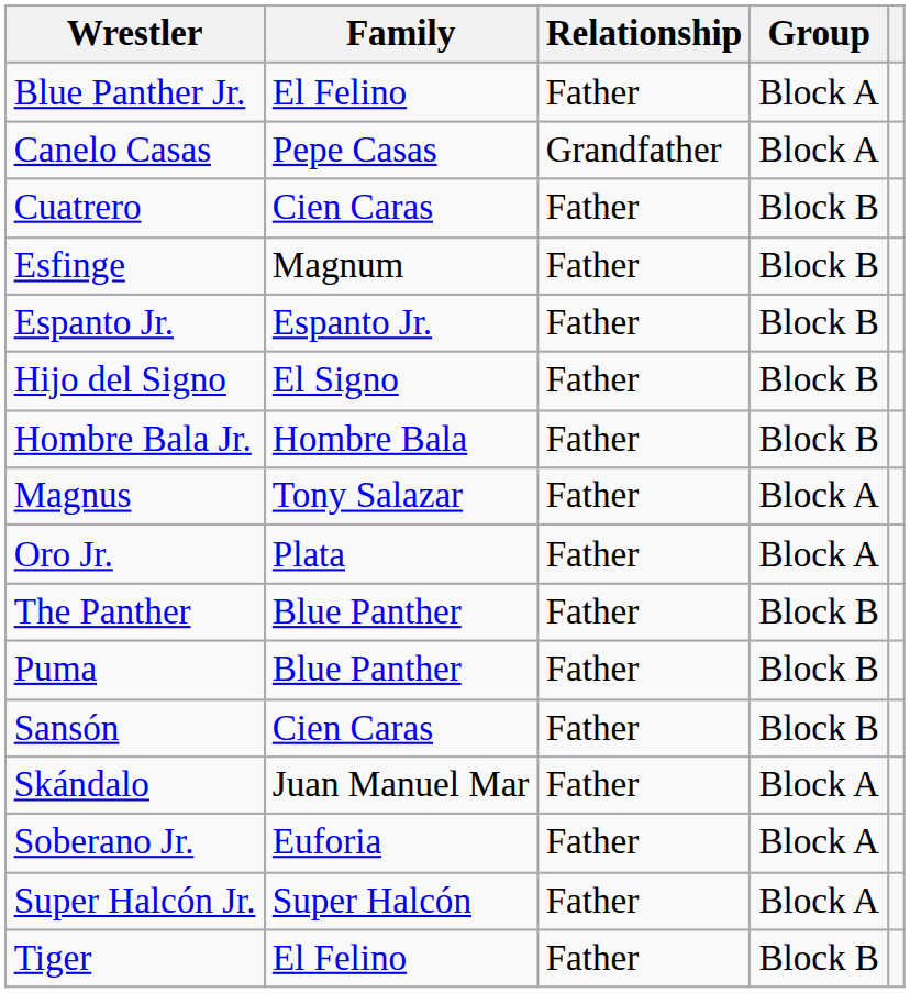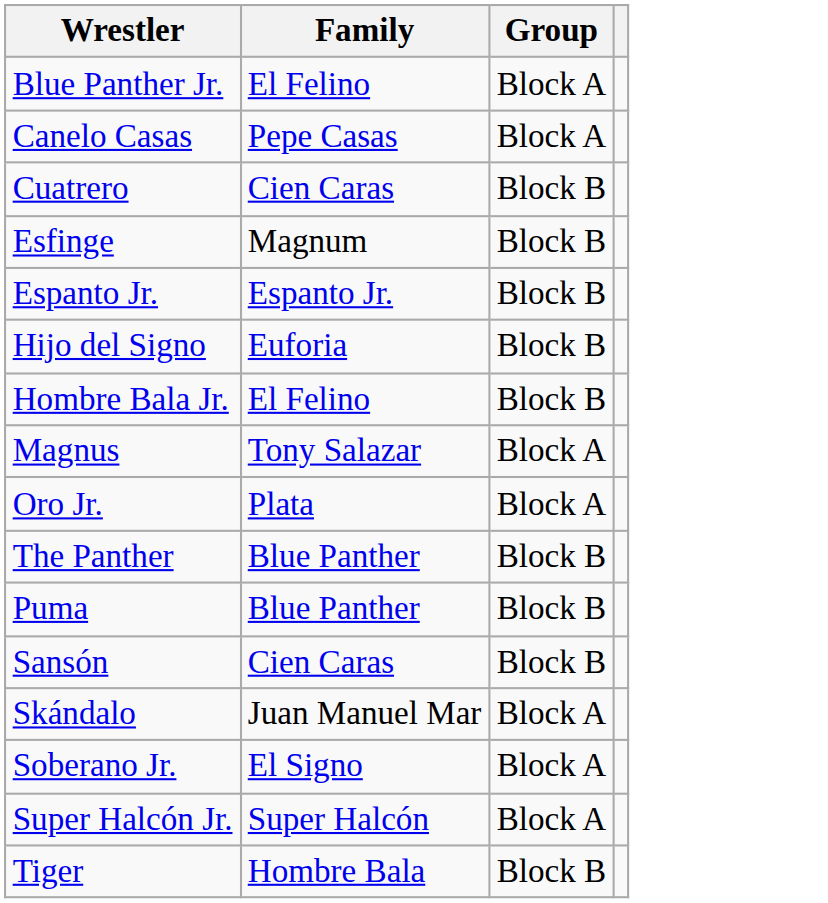 <table class="wikitable" align="center">
 <tr>
 <th scope="col">Wrestler</th>
 <th scope="col">Family</th>
-<th scope="col">Relationship</th>
 <th scope="col">Group</th>
 <th class="unsortable" scope="col"></th>
 </tr>
 <tr>
 <td><a href='#'>Blue Panther Jr.</a></td>
 <td><a href='#'>El Felino</a></td>
-<td>Father</td>
 <td>Block A</td>
 <td></td>
 </tr>
 <tr>
 <td><a href='#'>Canelo Casas</a></td>
 <td><a href='#'>Pepe Casas</a></td>
-<td>Grandfather</td>
 <td>Block A</td>
 <td></td>
 </tr>
 <tr>
 <td><a href='#'>Cuatrero</a></td>
 <td><a href='#'>Cien Caras</a></td>
-<td>Father</td>
 <td>Block B</td>
 <td></td>
 </tr>
 <tr>
 <td><a href='#'>Esfinge</a></td>
 <td>Magnum</td>
-<td>Father</td>
 <td>Block B</td>
 <td></td>
 </tr>
 <tr>
 <td><a href='#'>Espanto Jr.</a></td>
 <td><a href='#'>Espanto Jr.</a></td>
-<td>Father</td>
 <td>Block B</td>
 <td></td>
 </tr>
 <tr>
 <td><a href='#'>Hijo del Signo</a></td>
-<td><a href='#'>El Signo</a></td>
-<td>Father</td>
+<td><a href='#'>Euforia</a></td>
 <td>Block B</td>
 <td></td>
 </tr>
 <tr>
 <td><a href='#'>Hombre Bala Jr.</a></td>
-<td><a href='#'>Hombre Bala</a></td>
-<td>Father</td>
+<td><a href='#'>El Felino</a></td>
 <td>Block B</td>
 <td></td>
 </tr>
 <tr>
 <td><a href='#'>Magnus</a></td>
 <td><a href='#'>Tony Salazar</a></td>
-<td>Father</td>
 <td>Block A</td>
 <td></td>
 </tr>
 <tr>
 <td><a href='#'>Oro Jr.</a></td>
 <td><a href='#'>Plata</a></td>
-<td>Father</td>
 <td>Block A</td>
 <td></td>
 </tr>
 <tr>
 <td><a href='#'>The Panther</a></td>
 <td><a href='#'>Blue Panther</a></td>
-<td>Father</td>
 <td>Block B</td>
 <td></td>
 </tr>
 <tr>
 <td><a href='#'>Puma</a></td>
 <td><a href='#'>Blue Panther</a></td>
-<td>Father</td>
 <td>Block B</td>
 <td></td>
 </tr>
 <tr>
 <td><a href='#'>Sansón</a></td>
 <td><a href='#'>Cien Caras</a></td>
-<td>Father</td>
 <td>Block B</td>
 <td></td>
 </tr>
 <tr>
 <td><a href='#'>Skándalo</a></td>
 <td>Juan Manuel Mar</td>
-<td>Father</td>
 <td>Block A</td>
 <td></td>
 </tr>
 <tr>
 <td><a href='#'>Soberano Jr.</a></td>
-<td><a href='#'>Euforia</a></td>
-<td>Father</td>
+<td><a href='#'>El Signo</a></td>
 <td>Block A</td>
 <td></td>
 </tr>
 <tr>
 <td><a href='#'>Super Halcón Jr.</a></td>
 <td><a href='#'>Super Halcón</a></td>
-<td>Father</td>
 <td>Block A</td>
 <td></td>
 </tr>
 <tr>
 <td><a href='#'>Tiger</a></td>
-<td><a href='#'>El Felino</a></td>
-<td>Father</td>
+<td><a href='#'>Hombre Bala</a></td>
 <td>Block B</td>
 <td></td>
 </tr>
 </table>
